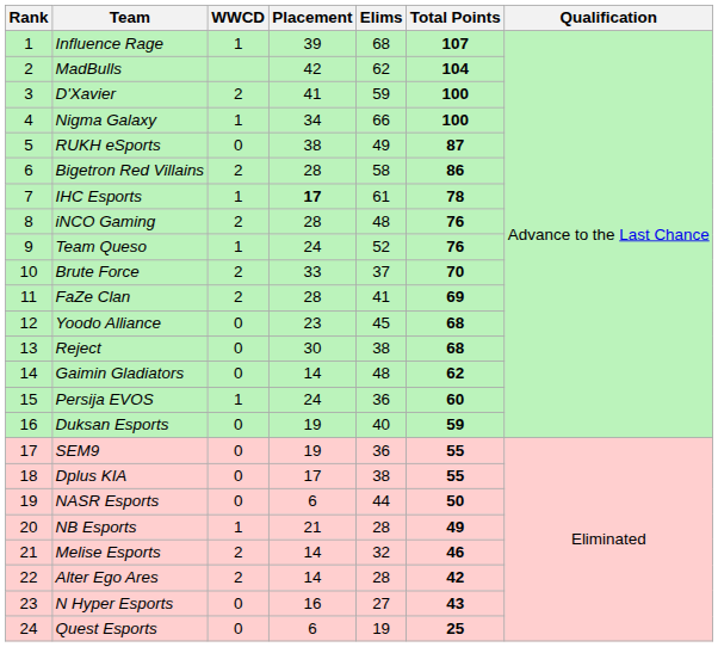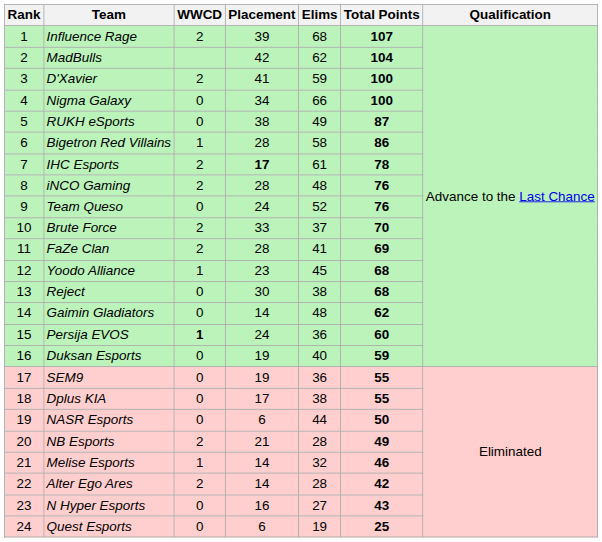 <table class="wikitable" style="text-align:center">
 <tr>
 <th>Rank</th>
 <th>Team</th>
 <th>WWCD</th>
 <th>Placement</th>
 <th>Elims</th>
 <th>Total Points</th>
 <th>Qualification</th>
 </tr>
 <tr style="background:#BBF3BB">
 <td>1</td>
 <td style="text-align:left"><em>Influence Rage</em></td>
-<td>1</td>
+<td>2</td>
 <td>39</td>
 <td>68</td>
 <td><strong>107</strong></td>
 <td rowspan="16">Advance to the <a href='#'>Last Chance</a></td>
 </tr>
 <tr style="background:#BBF3BB">
 <td>2</td>
 <td style="text-align:left"><em>MadBulls</em></td>
 <td></td>
 <td>42</td>
 <td>62</td>
 <td><strong>104</strong></td>
 </tr>
 <tr style="background:#BBF3BB">
 <td>3</td>
 <td style="text-align:left"><em>D'Xavier</em></td>
 <td>2</td>
 <td>41</td>
 <td>59</td>
 <td><strong>100</strong></td>
 </tr>
 <tr style="background:#BBF3BB">
 <td>4</td>
 <td style="text-align:left"><em>Nigma Galaxy</em></td>
-<td>1</td>
+<td>0</td>
 <td>34</td>
 <td>66</td>
 <td><strong>100</strong></td>
 </tr>
 <tr style="background:#BBF3BB">
 <td>5</td>
 <td style="text-align:left"><em>RUKH eSports</em></td>
 <td>0</td>
 <td>38</td>
 <td>49</td>
 <td><strong>87</strong></td>
 </tr>
 <tr style="background:#BBF3BB">
 <td>6</td>
 <td style="text-align:left"><em>Bigetron Red Villains</em></td>
-<td>2</td>
+<td>1</td>
 <td>28</td>
 <td>58</td>
 <td><strong>86</strong></td>
 </tr>
 <tr style="background:#BBF3BB">
 <td>7</td>
 <td style="text-align:left"><em>IHC Esports</em></td>
-<td>1</td>
+<td>2</td>
 <td><strong>17</strong></td>
 <td>61</td>
 <td><strong>78</strong></td>
 </tr>
 <tr style="background:#BBF3BB">
 <td>8</td>
 <td style="text-align:left"><em>iNCO Gaming</em></td>
 <td>2</td>
 <td>28</td>
 <td>48</td>
 <td><strong>76</strong></td>
 </tr>
 <tr style="background:#BBF3BB">
 <td>9</td>
 <td style="text-align:left"><em>Team Queso</em></td>
-<td>1</td>
+<td>0</td>
 <td>24</td>
 <td>52</td>
 <td><strong>76</strong></td>
 </tr>
 <tr style="background:#BBF3BB">
 <td>10</td>
 <td style="text-align:left"><em>Brute Force</em></td>
 <td>2</td>
 <td>33</td>
 <td>37</td>
 <td><strong>70</strong></td>
 </tr>
 <tr style="background:#BBF3BB">
 <td>11</td>
 <td style="text-align:left"><em>FaZe Clan</em></td>
 <td>2</td>
 <td>28</td>
 <td>41</td>
 <td><strong>69</strong></td>
 </tr>
 <tr style="background:#BBF3BB">
 <td>12</td>
 <td style="text-align:left"><em>Yoodo Alliance</em></td>
-<td>0</td>
+<td>1</td>
 <td>23</td>
 <td>45</td>
 <td><strong>68</strong></td>
 </tr>
 <tr style="background:#BBF3BB">
 <td>13</td>
 <td style="text-align:left"><em>Reject</em></td>
 <td>0</td>
 <td>30</td>
 <td>38</td>
 <td><strong>68</strong></td>
 </tr>
 <tr style="background:#BBF3BB">
 <td>14</td>
 <td style="text-align:left"><em>Gaimin Gladiators</em></td>
 <td>0</td>
 <td>14</td>
 <td>48</td>
 <td><strong>62</strong></td>
 </tr>
 <tr style="background:#BBF3BB">
 <td>15</td>
 <td style="text-align:left"><em>Persija EVOS</em></td>
-<td>1</td>
+<td><strong>1</strong></td>
 <td>24</td>
 <td>36</td>
 <td><strong>60</strong></td>
 </tr>
 <tr style="background:#BBF3BB">
 <td>16</td>
 <td style="text-align:left"><em>Duksan Esports</em></td>
 <td>0</td>
 <td>19</td>
 <td>40</td>
 <td><strong>59</strong></td>
 </tr>
 <tr style="background:#FFCFCF">
 <td>17</td>
 <td style="text-align:left"><em>SEM9</em></td>
 <td>0</td>
 <td>19</td>
 <td>36</td>
 <td><strong>55</strong></td>
 <td rowspan="8">Eliminated</td>
 </tr>
 <tr style="background:#FFCFCF">
 <td>18</td>
 <td style="text-align:left"><em>Dplus KIA</em></td>
 <td>0</td>
 <td>17</td>
 <td>38</td>
 <td><strong>55</strong></td>
 </tr>
 <tr style="background:#FFCFCF">
 <td>19</td>
 <td style="text-align:left"><em>NASR Esports</em></td>
 <td>0</td>
 <td>6</td>
 <td>44</td>
 <td><strong>50</strong></td>
 </tr>
 <tr style="background:#FFCFCF">
 <td>20</td>
 <td style="text-align:left"><em>NB Esports</em></td>
-<td>1</td>
+<td>2</td>
 <td>21</td>
 <td>28</td>
 <td><strong>49</strong></td>
 </tr>
 <tr style="background:#FFCFCF">
 <td>21</td>
 <td style="text-align:left"><em>Melise Esports</em></td>
-<td>2</td>
+<td>1</td>
 <td>14</td>
 <td>32</td>
 <td><strong>46</strong></td>
 </tr>
 <tr style="background:#FFCFCF">
 <td>22</td>
 <td style="text-align:left"><em>Alter Ego Ares</em></td>
 <td>2</td>
 <td>14</td>
 <td>28</td>
 <td><strong>42</strong></td>
 </tr>
 <tr style="background:#FFCFCF">
 <td>23</td>
 <td style="text-align:left"><em>N Hyper Esports</em></td>
 <td>0</td>
 <td>16</td>
 <td>27</td>
 <td><strong>43</strong></td>
 </tr>
 <tr style="background:#FFCFCF">
 <td>24</td>
 <td style="text-align:left"><em>Quest Esports</em></td>
 <td>0</td>
 <td>6</td>
 <td>19</td>
 <td><strong>25</strong></td>
 </tr>
 </table>
